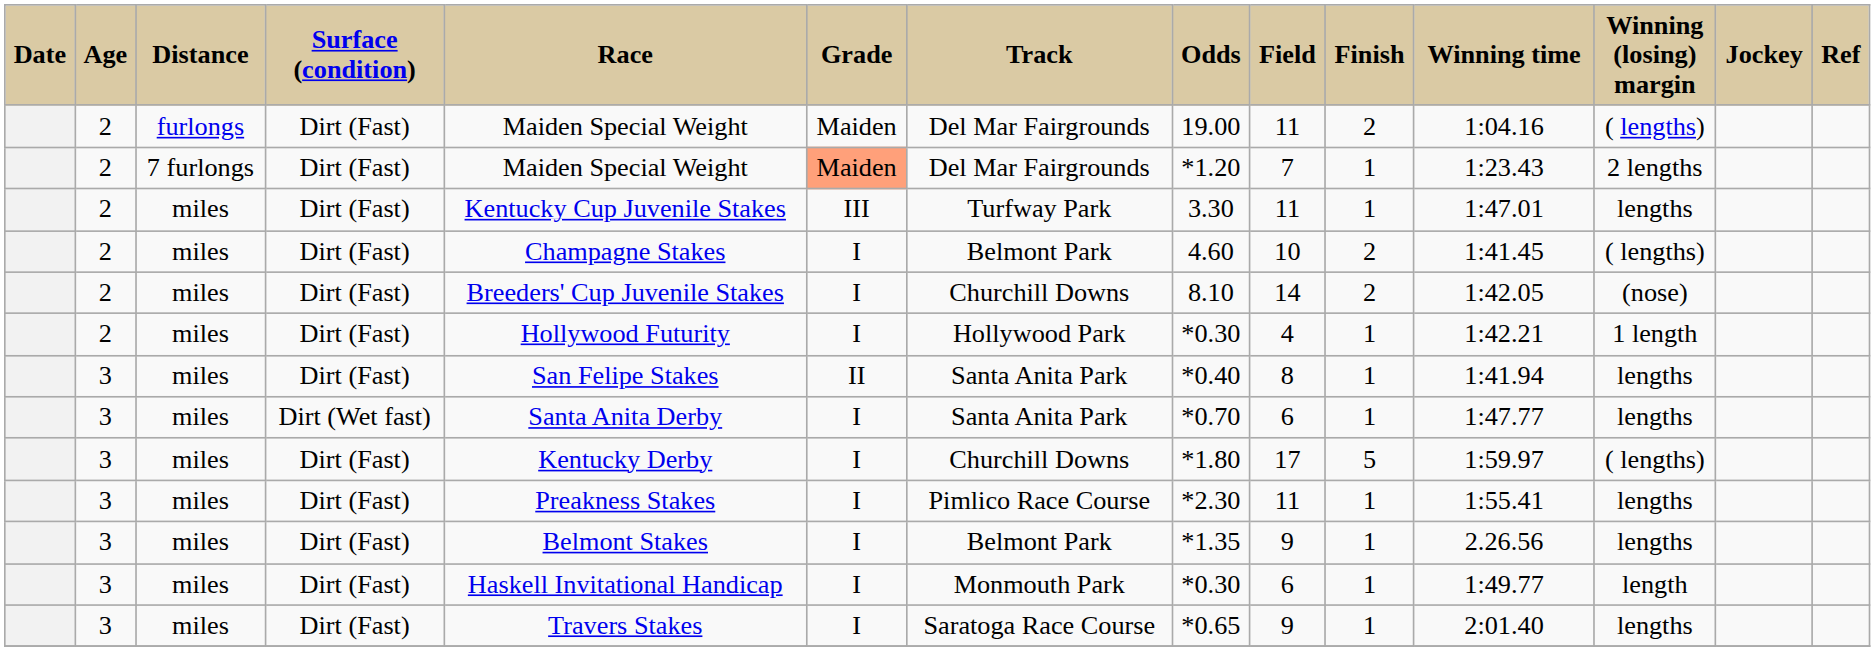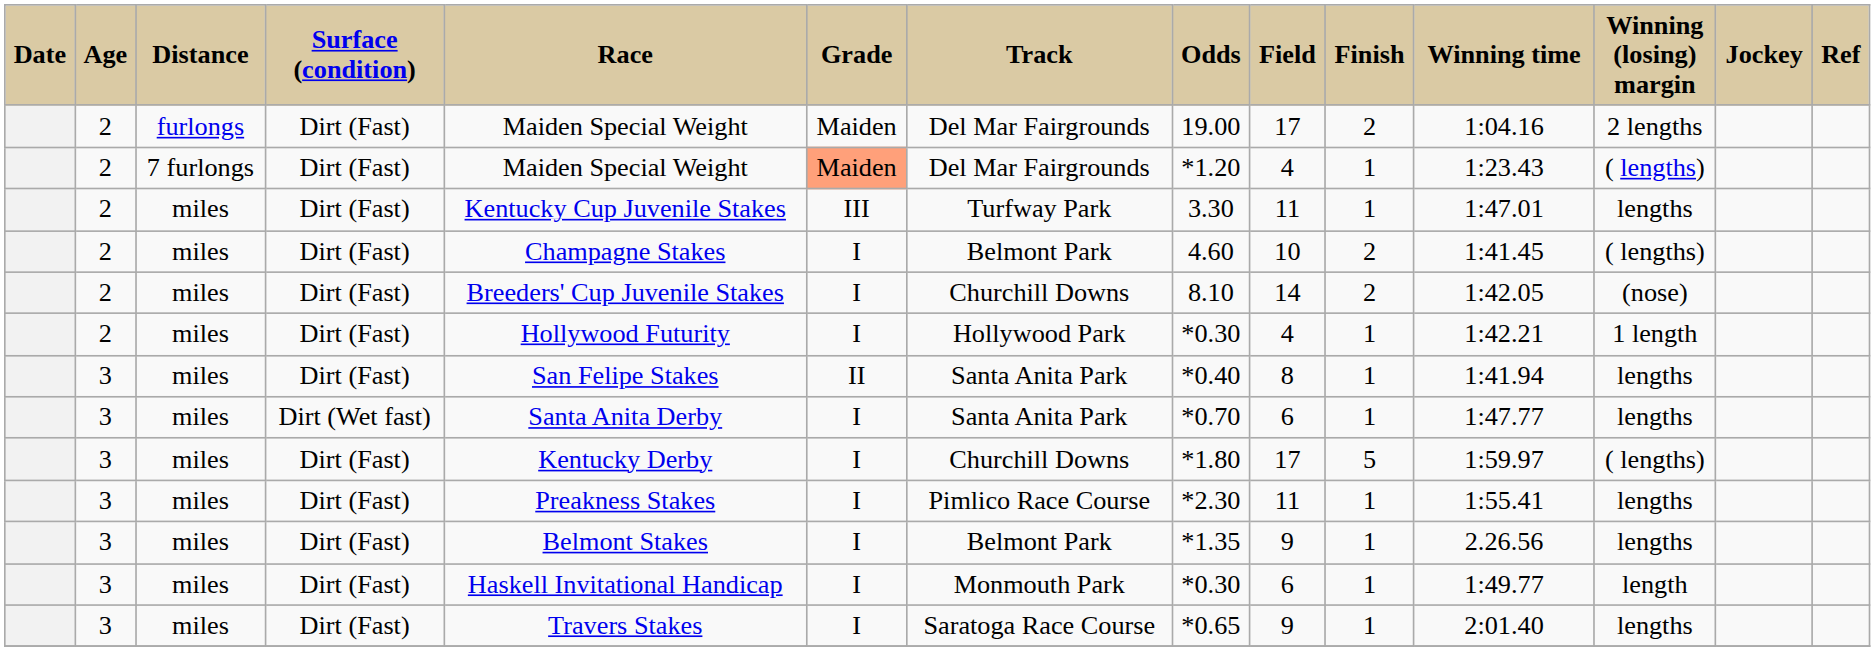 <table class = "wikitable sortable" style="text-align:center; width:90%">
 <tr>
 <th scope="col" style="background:#dacaa4;">Date</th>
 <th scope="col" style="background:#dacaa4">Age</th>
 <th scope="col" style="background:#dacaa4;">Distance</th>
 <th scope="col" style="background:#dacaa4;"><a href='#'>Surface</a><br>(<a href='#'>condition</a>)</th>
 <th scope="col" style="background:#dacaa4;">Race</th>
 <th scope="col" style="background:#dacaa4;">Grade</th>
 <th scope="col" style="background:#dacaa4;">Track</th>
 <th scope="col" style="background:#dacaa4;">Odds</th>
 <th scope="col" style="background:#dacaa4;">Field</th>
 <th scope="col" style="background:#dacaa4;">Finish</th>
 <th scope="col" style="background:#dacaa4;">Winning time</th>
 <th scope="col" style="background:#dacaa4;">Winning<br>(losing)<br>margin</th>
 <th scope="col" style="background:#dacaa4;">Jockey</th>
 <th scope="col" class="unsortable" style="background:#dacaa4;">Ref</th>
 </tr>
 <tr>
 <th scope="row" style="font-weight:normal;"></th>
 <td>2</td>
 <td> <a href='#'>furlongs</a></td>
 <td>Dirt (Fast)</td>
 <td>Maiden Special Weight</td>
 <td>Maiden</td>
 <td>Del Mar Fairgrounds</td>
 <td>19.00</td>
-<td>11</td>
+<td>17</td>
 <td>2</td>
 <td>1:04.16</td>
-<td>( <a href='#'>lengths</a>)</td>
+<td> 2 lengths</td>
 <td></td>
 <td></td>
 </tr>
 <tr>
 <th scope="row" style="font-weight:normal;"></th>
 <td>2</td>
 <td> 7 furlongs</td>
 <td>Dirt (Fast)</td>
 <td>Maiden Special Weight</td>
 <td style="background: lightsalmon;">Maiden</td>
 <td>Del Mar Fairgrounds</td>
 <td>*1.20</td>
-<td>7</td>
+<td>4</td>
 <td>1</td>
 <td>1:23.43</td>
-<td> 2 lengths</td>
+<td>( <a href='#'>lengths</a>)</td>
 <td></td>
 <td></td>
 </tr>
 <tr>
 <th scope="row" style="font-weight:normal;"></th>
 <td>2</td>
 <td>  miles</td>
 <td>Dirt (Fast)</td>
 <td><a href='#'>Kentucky Cup Juvenile Stakes</a></td>
 <td>III</td>
 <td>Turfway Park</td>
 <td>3.30</td>
 <td>11</td>
 <td>1</td>
 <td>1:47.01</td>
 <td> lengths</td>
 <td></td>
 <td></td>
 </tr>
 <tr>
 <th scope="row" style="font-weight:normal;"></th>
 <td>2</td>
 <td>  miles</td>
 <td>Dirt (Fast)</td>
 <td><a href='#'>Champagne Stakes</a></td>
 <td>I</td>
 <td>Belmont Park</td>
 <td>4.60</td>
 <td>10</td>
 <td>2</td>
 <td>1:41.45</td>
 <td>( lengths)</td>
 <td></td>
 <td></td>
 </tr>
 <tr>
 <th scope="row" style="font-weight:normal;"></th>
 <td>2</td>
 <td>  miles</td>
 <td>Dirt (Fast)</td>
 <td><a href='#'>Breeders' Cup Juvenile Stakes</a></td>
 <td>I</td>
 <td>Churchill Downs</td>
 <td>8.10</td>
 <td>14</td>
 <td>2</td>
 <td>1:42.05</td>
 <td>(nose)</td>
 <td></td>
 <td></td>
 </tr>
 <tr>
 <th scope="row" style="font-weight:normal;"></th>
 <td>2</td>
 <td>  miles</td>
 <td>Dirt (Fast)</td>
 <td><a href='#'>Hollywood Futurity</a></td>
 <td>I</td>
 <td>Hollywood Park</td>
 <td>*0.30</td>
 <td>4</td>
 <td>1</td>
 <td>1:42.21</td>
 <td> 1 length</td>
 <td></td>
 <td></td>
 </tr>
 <tr>
 <th scope="row" style="font-weight:normal;"></th>
 <td>3</td>
 <td>  miles</td>
 <td>Dirt (Fast)</td>
 <td><a href='#'>San Felipe Stakes</a></td>
 <td>II</td>
 <td>Santa Anita Park</td>
 <td>*0.40</td>
 <td>8</td>
 <td>1</td>
 <td>1:41.94</td>
 <td> lengths</td>
 <td></td>
 <td></td>
 </tr>
 <tr>
 <th scope="row" style="font-weight:normal;"></th>
 <td>3</td>
 <td>  miles</td>
 <td>Dirt (Wet fast)</td>
 <td><a href='#'>Santa Anita Derby</a></td>
 <td>I</td>
 <td>Santa Anita Park</td>
 <td>*0.70</td>
 <td>6</td>
 <td>1</td>
 <td>1:47.77</td>
 <td> lengths</td>
 <td></td>
 <td></td>
 </tr>
 <tr>
 <th scope="row" style="font-weight:normal;"></th>
 <td>3</td>
 <td>  miles</td>
 <td>Dirt (Fast)</td>
 <td><a href='#'>Kentucky Derby</a></td>
 <td>I</td>
 <td>Churchill Downs</td>
 <td>*1.80</td>
 <td>17</td>
 <td>5</td>
 <td>1:59.97</td>
 <td>( lengths)</td>
 <td></td>
 <td></td>
 </tr>
 <tr>
 <th scope="row" style="font-weight:normal;"></th>
 <td>3</td>
 <td>  miles</td>
 <td>Dirt (Fast)</td>
 <td><a href='#'>Preakness Stakes</a></td>
 <td>I</td>
 <td>Pimlico Race Course</td>
 <td>*2.30</td>
 <td>11</td>
 <td>1</td>
 <td>1:55.41</td>
 <td> lengths</td>
 <td></td>
 <td></td>
 </tr>
 <tr>
 <th scope="row" style="font-weight:normal;"></th>
 <td>3</td>
 <td>  miles</td>
 <td>Dirt (Fast)</td>
 <td><a href='#'>Belmont Stakes</a></td>
 <td>I</td>
 <td>Belmont Park</td>
 <td>*1.35</td>
 <td>9</td>
 <td>1</td>
 <td>2.26.56</td>
 <td> lengths</td>
 <td></td>
 <td></td>
 </tr>
 <tr>
 <th scope="row" style="font-weight:normal;"></th>
 <td>3</td>
 <td>  miles</td>
 <td>Dirt (Fast)</td>
 <td><a href='#'>Haskell Invitational Handicap</a></td>
 <td>I</td>
 <td>Monmouth Park</td>
 <td>*0.30</td>
 <td>6</td>
 <td>1</td>
 <td>1:49.77</td>
 <td> length</td>
 <td></td>
 <td></td>
 </tr>
 <tr>
 <th scope="row" style="font-weight:normal;"></th>
 <td>3</td>
 <td>  miles</td>
 <td>Dirt (Fast)</td>
 <td><a href='#'>Travers Stakes</a></td>
 <td>I</td>
 <td>Saratoga Race Course</td>
 <td>*0.65</td>
 <td>9</td>
 <td>1</td>
 <td>2:01.40</td>
 <td> lengths</td>
 <td></td>
 <td></td>
 </tr>
 <tr>
 </tr>
 </table>
